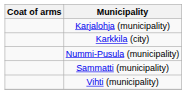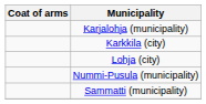 <table class="wikitable" style="font-size: 90%; text-align: center; line-height: normal; margin-left: 30px;">
 <tr>
 <th>Coat of arms</th>
 <th>Municipality</th>
 </tr>
 <tr>
 <td align=left></td>
 <td><a href='#'>Karjalohja</a> (municipality)</td>
 </tr>
 <tr>
 <td align=left></td>
 <td><a href='#'>Karkkila</a> (city)</td>
 </tr>
 <tr>
 <td align=left></td>
+<td><a href='#'>Lohja</a> (city)</td>
+</tr>
+<tr>
+<td align=left></td>
 <td><a href='#'>Nummi-Pusula</a> (municipality)</td>
 </tr>
 <tr>
 <td align=left></td>
 <td><a href='#'>Sammatti</a> (municipality)</td>
 </tr>
 <tr>
-<td align=left></td>
-<td><a href='#'>Vihti</a> (municipality)</td>
-</tr>
-<tr>
 </tr>
 </table>
